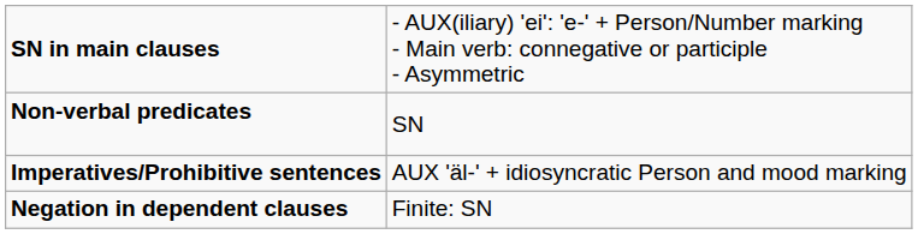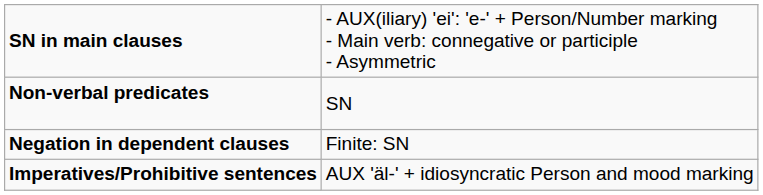 <table class="wikitable">
 <tr>
 <td><strong>SN in main clauses</strong></td>
 <td>- AUX(iliary) 'ei': 'e-' + Person/Number marking<br>- Main verb: connegative or participle<br>- Asymmetric</td>
 </tr>
 <tr>
 <td><strong>Non-verbal predicates</strong><br><br></td>
 <td>SN</td>
 </tr>
 <tr>
+<td><strong>Negation in dependent clauses</strong></td>
+<td>Finite: SN</td>
+</tr>
+<tr>
 <td><strong>Imperatives/Prohibitive sentences</strong></td>
 <td>AUX 'äl-' + idiosyncratic Person and mood marking</td>
 </tr>
-<tr>
-<td><strong>Negation in dependent clauses</strong></td>
-<td>Finite: SN</td>
-</tr>
 </table>
